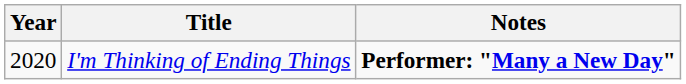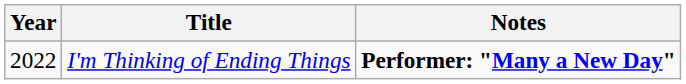 <table class="wikitable sortable">
 <tr>
 <th>Year</th>
 <th>Title</th>
 <th>Notes</th>
 </tr>
 <tr>
-<td>2020</td>
+<td>2022</td>
 <td><em><a href='#'>I'm Thinking of Ending Things</a></em></td>
 <td><strong>Performer: "<a href='#'>Many a New Day</a>"</strong></td>
 </tr>
 </table>
